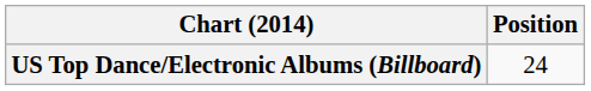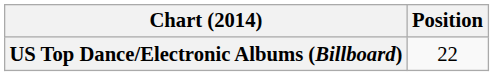 <table class="wikitable plainrowheaders" style="text-align:center">
 <tr>
 <th scope="col">Chart (2014)</th>
 <th scope="col">Position</th>
 </tr>
 <tr>
 <th scope="row">US Top Dance/Electronic Albums (<em>Billboard</em>)</th>
-<td>24</td>
+<td>22</td>
 </tr>
 </table>
